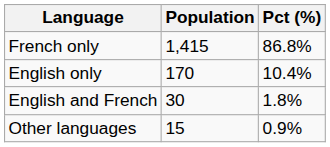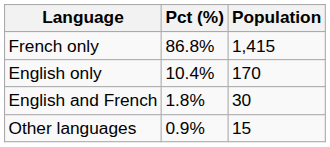 <table class="wikitable">
 <tr>
 <th>Language</th>
+<th>Pct (%)</th>
 <th>Population</th>
-<th>Pct (%)</th>
 </tr>
 <tr>
 <td>French only</td>
+<td>86.8%</td>
 <td>1,415</td>
-<td>86.8%</td>
 </tr>
 <tr>
 <td>English only</td>
+<td>10.4%</td>
 <td>170</td>
-<td>10.4%</td>
 </tr>
 <tr>
 <td>English and French</td>
+<td>1.8%</td>
 <td>30</td>
-<td>1.8%</td>
 </tr>
 <tr>
 <td>Other languages</td>
+<td>0.9%</td>
 <td>15</td>
-<td>0.9%</td>
 </tr>
 </table>
